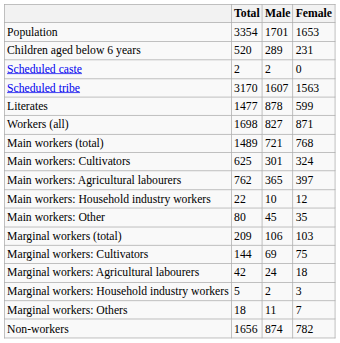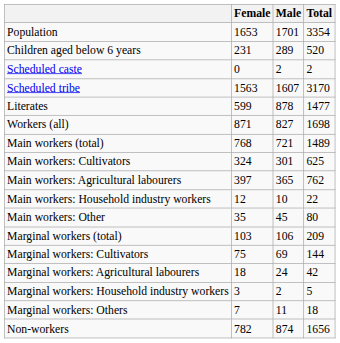 <table class="wikitable sortable">
 <tr>
 <th></th>
+<th>Female</th>
+<th>Male</th>
 <th>Total</th>
-<th>Male</th>
-<th>Female</th>
 </tr>
 <tr>
 <td>Population</td>
+<td>1653</td>
+<td>1701</td>
 <td>3354</td>
-<td>1701</td>
-<td>1653</td>
 </tr>
 <tr>
 <td>Children aged below 6 years</td>
+<td>231</td>
+<td>289</td>
 <td>520</td>
-<td>289</td>
-<td>231</td>
 </tr>
 <tr>
 <td><a href='#'>Scheduled caste</a></td>
+<td>0</td>
 <td>2</td>
 <td>2</td>
-<td>0</td>
 </tr>
 <tr>
 <td><a href='#'>Scheduled tribe</a></td>
+<td>1563</td>
+<td>1607</td>
 <td>3170</td>
-<td>1607</td>
-<td>1563</td>
 </tr>
 <tr>
 <td>Literates</td>
+<td>599</td>
+<td>878</td>
 <td>1477</td>
-<td>878</td>
-<td>599</td>
 </tr>
 <tr>
 <td>Workers (all)</td>
+<td>871</td>
+<td>827</td>
 <td>1698</td>
-<td>827</td>
-<td>871</td>
 </tr>
 <tr>
 <td>Main workers (total)</td>
+<td>768</td>
+<td>721</td>
 <td>1489</td>
-<td>721</td>
-<td>768</td>
 </tr>
 <tr>
 <td>Main workers: Cultivators</td>
+<td>324</td>
+<td>301</td>
 <td>625</td>
-<td>301</td>
-<td>324</td>
 </tr>
 <tr>
 <td>Main workers: Agricultural labourers</td>
+<td>397</td>
+<td>365</td>
 <td>762</td>
-<td>365</td>
-<td>397</td>
 </tr>
 <tr>
 <td>Main workers: Household industry workers</td>
+<td>12</td>
+<td>10</td>
 <td>22</td>
-<td>10</td>
-<td>12</td>
 </tr>
 <tr>
 <td>Main workers: Other</td>
+<td>35</td>
+<td>45</td>
 <td>80</td>
-<td>45</td>
-<td>35</td>
 </tr>
 <tr>
 <td>Marginal workers (total)</td>
+<td>103</td>
+<td>106</td>
 <td>209</td>
-<td>106</td>
-<td>103</td>
 </tr>
 <tr>
 <td>Marginal workers: Cultivators</td>
+<td>75</td>
+<td>69</td>
 <td>144</td>
-<td>69</td>
-<td>75</td>
 </tr>
 <tr>
 <td>Marginal workers: Agricultural labourers</td>
+<td>18</td>
+<td>24</td>
 <td>42</td>
-<td>24</td>
+</tr>
+<tr>
+<td>Marginal workers: Household industry workers</td>
+<td>3</td>
+<td>2</td>
+<td>5</td>
+</tr>
+<tr>
+<td>Marginal workers: Others</td>
+<td>7</td>
+<td>11</td>
 <td>18</td>
 </tr>
 <tr>
-<td>Marginal workers: Household industry workers</td>
-<td>5</td>
-<td>2</td>
-<td>3</td>
-</tr>
-<tr>
-<td>Marginal workers: Others</td>
-<td>18</td>
-<td>11</td>
-<td>7</td>
-</tr>
-<tr>
 <td>Non-workers</td>
+<td>782</td>
+<td>874</td>
 <td>1656</td>
-<td>874</td>
-<td>782</td>
 </tr>
 </table>
